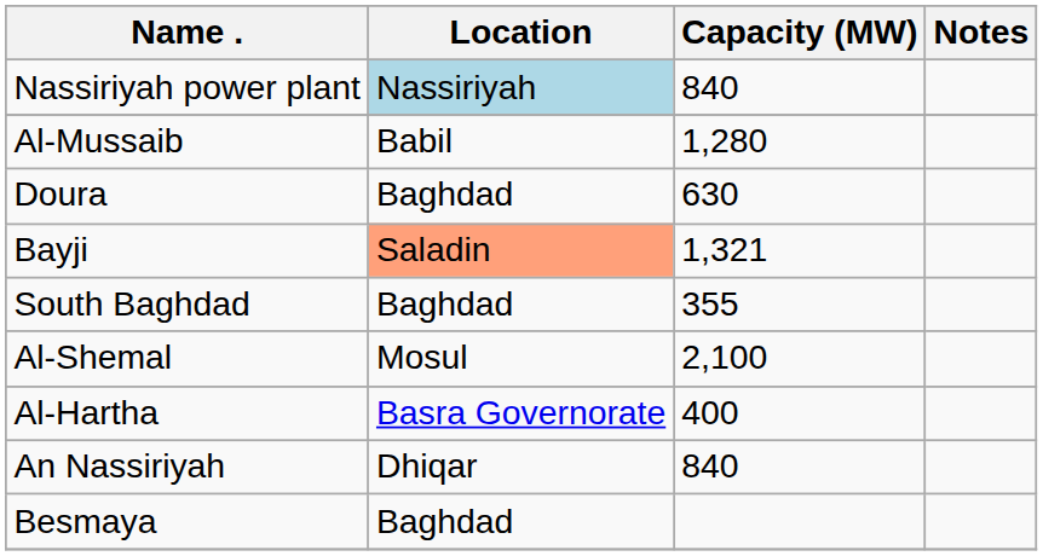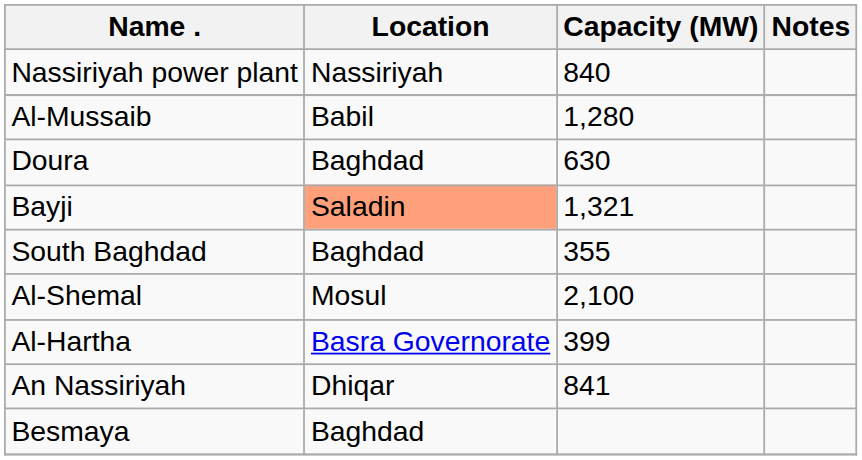 <table class="wikitable sortable">
 <tr>
 <th>Name .</th>
 <th>Location</th>
 <th>Capacity (MW)</th>
 <th>Notes</th>
 </tr>
 <tr>
 <td>Nassiriyah power plant</td>
-<td style="background: lightblue;">Nassiriyah</td>
+<td>Nassiriyah</td>
 <td>840</td>
 <td></td>
 </tr>
 <tr>
 </tr>
 <tr>
 <td>Al-Mussaib</td>
 <td>Babil</td>
 <td>1,280</td>
 <td></td>
 </tr>
 <tr>
 <td>Doura</td>
 <td>Baghdad</td>
 <td>630</td>
 <td></td>
 </tr>
 <tr>
 <td>Bayji</td>
 <td style="background: lightsalmon;">Saladin</td>
 <td>1,321</td>
 <td></td>
 </tr>
 <tr>
 <td>South Baghdad</td>
 <td>Baghdad</td>
 <td>355</td>
 <td></td>
 </tr>
 <tr>
 <td>Al-Shemal</td>
 <td>Mosul</td>
 <td>2,100</td>
 <td></td>
 </tr>
 <tr>
 <td>Al-Hartha</td>
 <td><a href='#'>Basra Governorate</a></td>
-<td>400</td>
+<td>399</td>
 <td></td>
 </tr>
 <tr>
 <td>An Nassiriyah</td>
 <td>Dhiqar</td>
-<td>840</td>
+<td>841</td>
 <td></td>
 </tr>
 <tr>
 <td>Besmaya</td>
 <td>Baghdad</td>
 <td></td>
 <td></td>
 </tr>
 <tr>
 </tr>
 </table>
